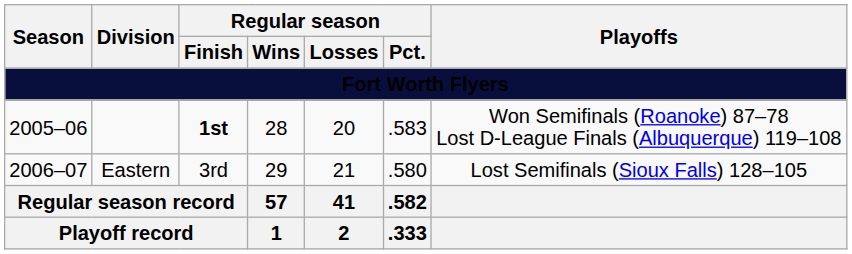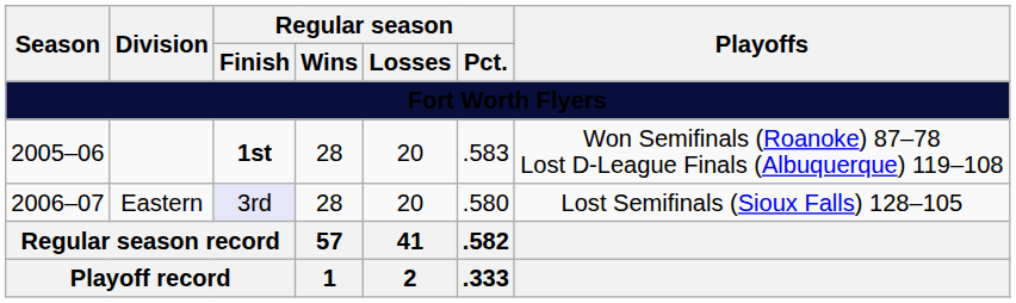 <table class="wikitable" style="font-size:95%; text-align:center">
 <tr>
 <th rowspan=2>Season</th>
 <th rowspan=2>Division</th>
 <th colspan=4>Regular season</th>
 <th rowspan=2>Playoffs</th>
 </tr>
 <tr>
 <th>Finish</th>
 <th>Wins</th>
 <th>Losses</th>
 <th>Pct.</th>
 </tr>
 <tr>
 <td colspan=10 align="center" bgcolor="#080F3D"><span><strong>Fort Worth Flyers</strong></span></td>
 </tr>
 <tr>
 <td>2005–06</td>
 <td></td>
 <td><strong>1st</strong></td>
 <td>28</td>
 <td>20</td>
 <td>.583</td>
 <td>Won Semifinals (<a href='#'>Roanoke</a>) 87–78<br>Lost D-League Finals (<a href='#'>Albuquerque</a>) 119–108</td>
 </tr>
 <tr>
 <td>2006–07</td>
 <td>Eastern</td>
-<td>3rd</td>
-<td>29</td>
-<td>21</td>
+<td style="background: lavender;">3rd</td>
+<td>28</td>
+<td>20</td>
 <td>.580</td>
 <td>Lost Semifinals (<a href='#'>Sioux Falls</a>) 128–105</td>
 </tr>
 <tr>
 <th colspan=3>Regular season record</th>
 <th>57</th>
 <th>41</th>
 <th>.582</th>
 <th></th>
 </tr>
 <tr>
 <th colspan=3>Playoff record</th>
 <th>1</th>
 <th>2</th>
 <th>.333</th>
 <th></th>
 </tr>
 </table>
